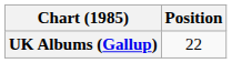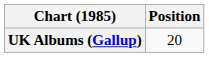 <table class="wikitable plainrowheaders" style="text-align:center">
 <tr>
 <th scope="col">Chart (1985)</th>
 <th scope="col">Position</th>
 </tr>
 <tr>
 <th scope="row">UK Albums (<a href='#'>Gallup</a>)</th>
-<td>22</td>
+<td>20</td>
 </tr>
 </table>
